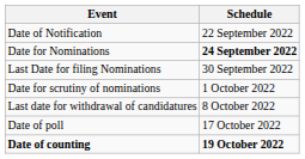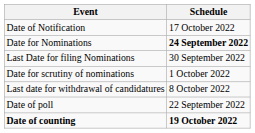 <table class="wikitable">
 <tr>
 <th>Event</th>
 <th>Schedule</th>
 </tr>
 <tr>
 <td>Date of Notification</td>
-<td>22 September 2022</td>
+<td>17 October 2022</td>
 </tr>
 <tr>
 <td>Date for Nominations</td>
 <td><strong>24 September 2022</strong></td>
 </tr>
 <tr>
 <td>Last Date for filing Nominations</td>
 <td>30 September 2022</td>
 </tr>
 <tr>
 <td>Date for scrutiny of nominations</td>
 <td>1 October 2022</td>
 </tr>
 <tr>
 <td>Last date for withdrawal of candidatures</td>
 <td>8 October 2022</td>
 </tr>
 <tr>
 <td>Date of poll</td>
-<td>17 October 2022</td>
+<td>22 September 2022</td>
 </tr>
 <tr>
 <td><strong>Date of counting</strong></td>
 <td><strong>19 October 2022</strong></td>
 </tr>
 </table>
